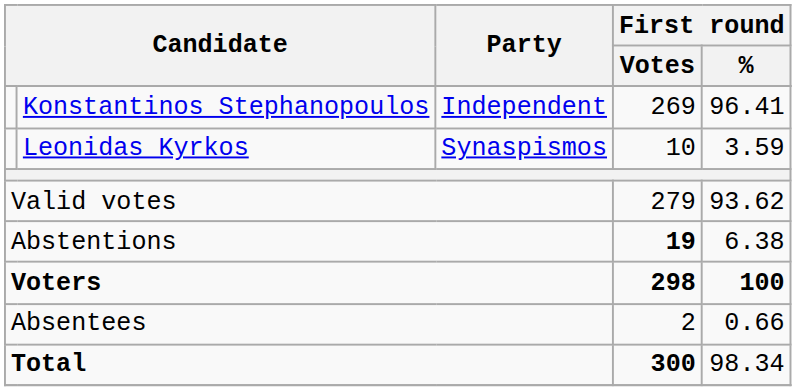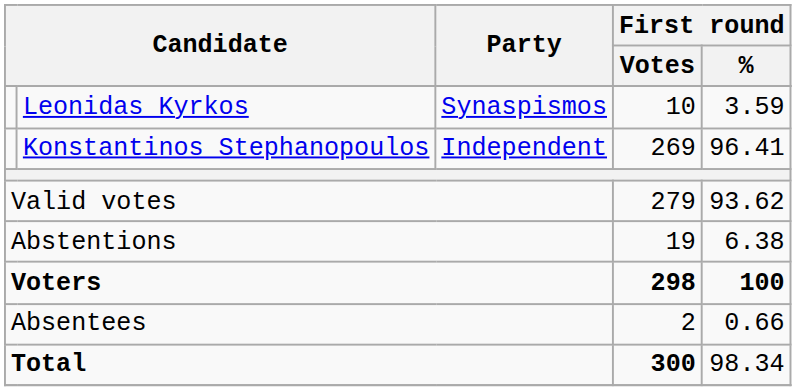 <table class=wikitable style=text-align:right>
 <tr>
 <th colspan=2 rowspan=2>Candidate</th>
 <th rowspan=2>Party</th>
 <th colspan=2>First round</th>
 </tr>
 <tr>
 <th>Votes</th>
 <th>%</th>
 </tr>
 <tr>
 </tr>
 <tr>
 <td bgcolor=></td>
+<td align=left><a href='#'>Leonidas Kyrkos</a></td>
+<td align=left><a href='#'>Synaspismos</a></td>
+<td>10</td>
+<td>3.59</td>
+</tr>
+<tr>
+<td bgcolor=></td>
 <td align=left><a href='#'>Konstantinos Stephanopoulos</a></td>
 <td align=left><a href='#'>Independent</a></td>
 <td>269</td>
 <td>96.41</td>
-</tr>
-<tr>
-<td bgcolor=></td>
-<td align=left><a href='#'>Leonidas Kyrkos</a></td>
-<td align=left><a href='#'>Synaspismos</a></td>
-<td>10</td>
-<td>3.59</td>
 </tr>
 <tr>
 <th colspan="5"></th>
 </tr>
 <tr>
 <td colspan=3 align=left>Valid votes</td>
 <td>279</td>
 <td>93.62</td>
 </tr>
 <tr>
 <td colspan=3 align=left>Abstentions</td>
-<td><strong>19</strong></td>
+<td>19</td>
 <td>6.38</td>
 </tr>
 <tr>
 <td colspan=3 align=left><strong>Voters</strong></td>
 <td><strong>298</strong></td>
 <td><strong>100</strong></td>
 </tr>
 <tr>
 <td colspan=3 align=left>Absentees</td>
 <td>2</td>
 <td>0.66</td>
 </tr>
 <tr>
 <td colspan=3 align=left><strong>Total</strong></td>
 <td><strong>300</strong></td>
 <td>98.34</td>
 </tr>
 <tr>
 </tr>
 </table>
